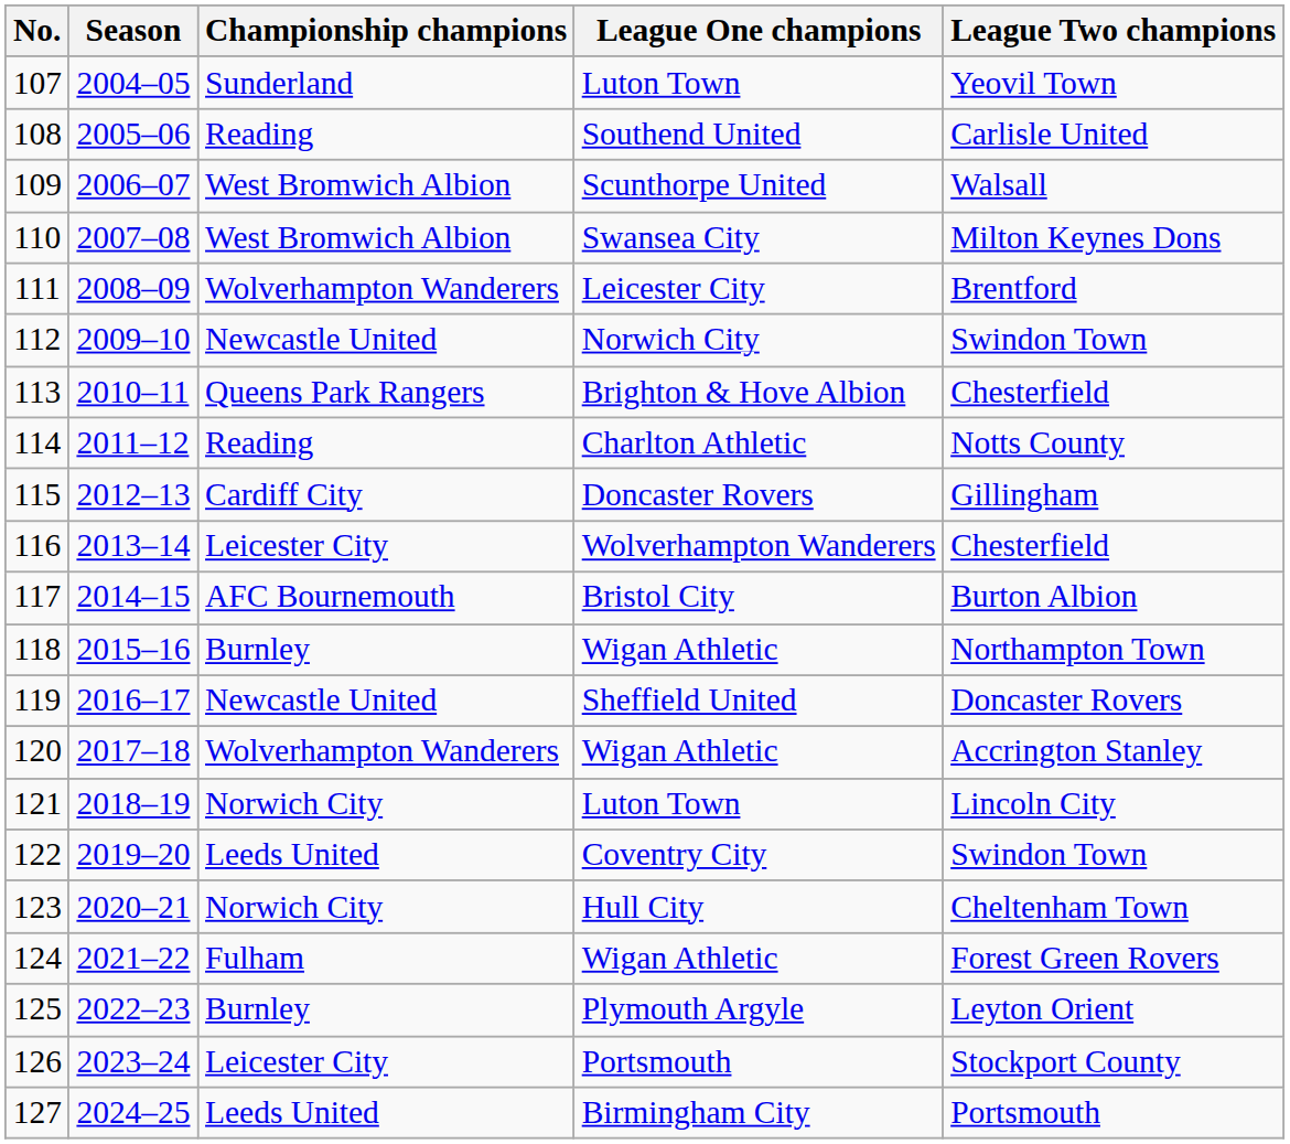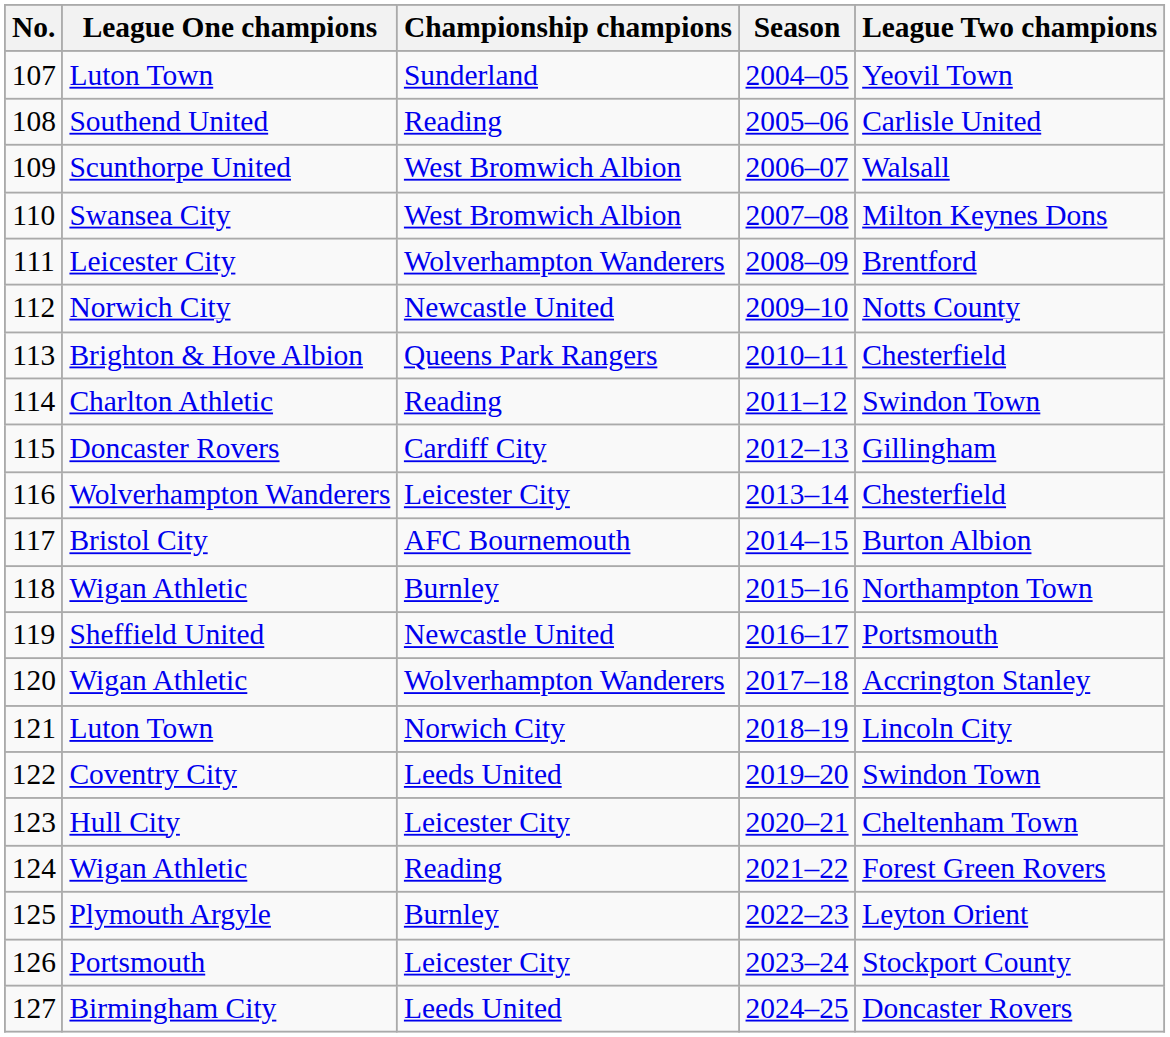 <table class="wikitable">
 <tr>
 <th>No.</th>
+<th>League One champions</th>
+<th>Championship champions</th>
 <th>Season</th>
-<th>Championship champions</th>
-<th>League One champions</th>
 <th>League Two champions</th>
 </tr>
 <tr>
 <td align=center>107</td>
+<td><a href='#'>Luton Town</a></td>
+<td><a href='#'>Sunderland</a></td>
 <td><a href='#'>2004–05</a></td>
-<td><a href='#'>Sunderland</a></td>
-<td><a href='#'>Luton Town</a></td>
 <td><a href='#'>Yeovil Town</a></td>
 </tr>
 <tr>
 <td align=center>108</td>
+<td><a href='#'>Southend United</a></td>
+<td><a href='#'>Reading</a></td>
 <td><a href='#'>2005–06</a></td>
-<td><a href='#'>Reading</a></td>
-<td><a href='#'>Southend United</a></td>
 <td><a href='#'>Carlisle United</a></td>
 </tr>
 <tr>
 <td align=center>109</td>
+<td><a href='#'>Scunthorpe United</a></td>
+<td><a href='#'>West Bromwich Albion</a></td>
 <td><a href='#'>2006–07</a></td>
-<td><a href='#'>West Bromwich Albion</a></td>
-<td><a href='#'>Scunthorpe United</a></td>
 <td><a href='#'>Walsall</a></td>
 </tr>
 <tr>
 <td align=center>110</td>
+<td><a href='#'>Swansea City</a></td>
+<td><a href='#'>West Bromwich Albion</a></td>
 <td><a href='#'>2007–08</a></td>
-<td><a href='#'>West Bromwich Albion</a></td>
-<td><a href='#'>Swansea City</a></td>
 <td><a href='#'>Milton Keynes Dons</a></td>
 </tr>
 <tr>
 <td align=center>111</td>
+<td><a href='#'>Leicester City</a></td>
+<td><a href='#'>Wolverhampton Wanderers</a></td>
 <td><a href='#'>2008–09</a></td>
-<td><a href='#'>Wolverhampton Wanderers</a></td>
-<td><a href='#'>Leicester City</a></td>
 <td><a href='#'>Brentford</a></td>
 </tr>
 <tr>
 <td align=center>112</td>
+<td><a href='#'>Norwich City</a></td>
+<td><a href='#'>Newcastle United</a></td>
 <td><a href='#'>2009–10</a></td>
-<td><a href='#'>Newcastle United</a></td>
-<td><a href='#'>Norwich City</a></td>
-<td><a href='#'>Swindon Town</a></td>
+<td><a href='#'>Notts County</a></td>
 </tr>
 <tr>
 <td align=center>113</td>
+<td><a href='#'>Brighton & Hove Albion</a></td>
+<td><a href='#'>Queens Park Rangers</a></td>
 <td><a href='#'>2010–11</a></td>
-<td><a href='#'>Queens Park Rangers</a></td>
-<td><a href='#'>Brighton & Hove Albion</a></td>
 <td><a href='#'>Chesterfield</a></td>
 </tr>
 <tr>
 <td align=center>114</td>
+<td><a href='#'>Charlton Athletic</a></td>
+<td><a href='#'>Reading</a></td>
 <td><a href='#'>2011–12</a></td>
-<td><a href='#'>Reading</a></td>
-<td><a href='#'>Charlton Athletic</a></td>
-<td><a href='#'>Notts County</a></td>
+<td><a href='#'>Swindon Town</a></td>
 </tr>
 <tr>
 <td align=center>115</td>
+<td><a href='#'>Doncaster Rovers</a></td>
+<td><a href='#'>Cardiff City</a></td>
 <td><a href='#'>2012–13</a></td>
-<td><a href='#'>Cardiff City</a></td>
-<td><a href='#'>Doncaster Rovers</a></td>
 <td><a href='#'>Gillingham</a></td>
 </tr>
 <tr>
 <td align=center>116</td>
+<td><a href='#'>Wolverhampton Wanderers</a></td>
+<td><a href='#'>Leicester City</a></td>
 <td><a href='#'>2013–14</a></td>
-<td><a href='#'>Leicester City</a></td>
-<td><a href='#'>Wolverhampton Wanderers</a></td>
 <td><a href='#'>Chesterfield</a></td>
 </tr>
 <tr>
 <td align=center>117</td>
+<td><a href='#'>Bristol City</a></td>
+<td><a href='#'>AFC Bournemouth</a></td>
 <td><a href='#'>2014–15</a></td>
-<td><a href='#'>AFC Bournemouth</a></td>
-<td><a href='#'>Bristol City</a></td>
 <td><a href='#'>Burton Albion</a></td>
 </tr>
 <tr>
 <td align=center>118</td>
+<td><a href='#'>Wigan Athletic</a></td>
+<td><a href='#'>Burnley</a></td>
 <td><a href='#'>2015–16</a></td>
-<td><a href='#'>Burnley</a></td>
-<td><a href='#'>Wigan Athletic</a></td>
 <td><a href='#'>Northampton Town</a></td>
 </tr>
 <tr>
 <td align=center>119</td>
+<td><a href='#'>Sheffield United</a></td>
+<td><a href='#'>Newcastle United</a></td>
 <td><a href='#'>2016–17</a></td>
-<td><a href='#'>Newcastle United</a></td>
-<td><a href='#'>Sheffield United</a></td>
-<td><a href='#'>Doncaster Rovers</a></td>
+<td><a href='#'>Portsmouth</a></td>
 </tr>
 <tr>
 <td align=center>120</td>
+<td><a href='#'>Wigan Athletic</a></td>
+<td><a href='#'>Wolverhampton Wanderers</a></td>
 <td><a href='#'>2017–18</a></td>
-<td><a href='#'>Wolverhampton Wanderers</a></td>
-<td><a href='#'>Wigan Athletic</a></td>
 <td><a href='#'>Accrington Stanley</a></td>
 </tr>
 <tr>
 <td align=center>121</td>
+<td><a href='#'>Luton Town</a></td>
+<td><a href='#'>Norwich City</a></td>
 <td><a href='#'>2018–19</a></td>
-<td><a href='#'>Norwich City</a></td>
-<td><a href='#'>Luton Town</a></td>
 <td><a href='#'>Lincoln City</a></td>
 </tr>
 <tr>
 <td align=center>122</td>
+<td><a href='#'>Coventry City</a></td>
+<td><a href='#'>Leeds United</a></td>
 <td><a href='#'>2019–20</a></td>
-<td><a href='#'>Leeds United</a></td>
-<td><a href='#'>Coventry City</a></td>
 <td><a href='#'>Swindon Town</a></td>
 </tr>
 <tr>
 <td align=center>123</td>
+<td><a href='#'>Hull City</a></td>
+<td><a href='#'>Leicester City</a></td>
 <td><a href='#'>2020–21</a></td>
-<td><a href='#'>Norwich City</a></td>
-<td><a href='#'>Hull City</a></td>
 <td><a href='#'>Cheltenham Town</a></td>
 </tr>
 <tr>
 <td align=center>124</td>
+<td><a href='#'>Wigan Athletic</a></td>
+<td><a href='#'>Reading</a></td>
 <td><a href='#'>2021–22</a></td>
-<td><a href='#'>Fulham</a></td>
-<td><a href='#'>Wigan Athletic</a></td>
 <td><a href='#'>Forest Green Rovers</a></td>
 </tr>
 <tr>
 <td align=center>125</td>
+<td><a href='#'>Plymouth Argyle</a></td>
+<td><a href='#'>Burnley</a></td>
 <td><a href='#'>2022–23</a></td>
-<td><a href='#'>Burnley</a></td>
-<td><a href='#'>Plymouth Argyle</a></td>
 <td><a href='#'>Leyton Orient</a></td>
 </tr>
 <tr>
 <td align=center>126</td>
+<td><a href='#'>Portsmouth</a></td>
+<td><a href='#'>Leicester City</a></td>
 <td><a href='#'>2023–24</a></td>
-<td><a href='#'>Leicester City</a></td>
-<td><a href='#'>Portsmouth</a></td>
 <td><a href='#'>Stockport County</a></td>
 </tr>
 <tr>
 <td align=center>127</td>
+<td><a href='#'>Birmingham City</a></td>
+<td><a href='#'>Leeds United</a></td>
 <td><a href='#'>2024–25</a></td>
-<td><a href='#'>Leeds United</a></td>
-<td><a href='#'>Birmingham City</a></td>
-<td><a href='#'>Portsmouth</a></td>
+<td><a href='#'>Doncaster Rovers</a></td>
 </tr>
 </table>
